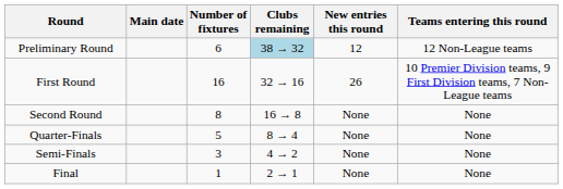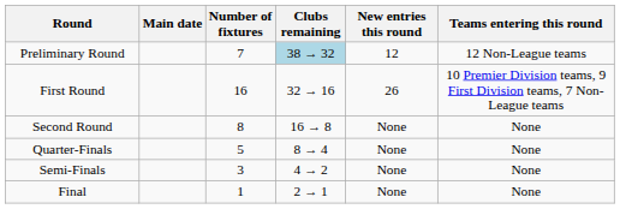 <table class="wikitable plainrowheaders" style="text-align:center">
 <tr>
 <th scope="col" style="width:150px">Round</th>
 <th>Main date</th>
 <th scope="col" style="width:75px">Number of fixtures</th>
 <th scope="col" style="width:75px">Clubs remaining</th>
 <th scope="col" style="width:100px">New entries this round</th>
 <th scope="col" style="width:200px">Teams entering this round</th>
 </tr>
 <tr>
 <td>Preliminary Round</td>
 <td></td>
-<td>6</td>
+<td>7</td>
 <td style="background: lightblue;">38 → 32</td>
 <td>12</td>
 <td>12 Non-League teams</td>
 </tr>
 <tr>
 <td>First Round</td>
 <td></td>
 <td>16</td>
 <td>32 → 16</td>
 <td>26</td>
 <td>10 <a href='#'>Premier Division</a> teams, 9 <a href='#'>First Division</a> teams, 7 Non-League teams</td>
 </tr>
 <tr>
 <td>Second Round</td>
 <td></td>
 <td>8</td>
 <td>16 → 8</td>
 <td>None</td>
 <td>None</td>
 </tr>
 <tr>
 <td>Quarter-Finals</td>
 <td></td>
 <td>5</td>
 <td>8 → 4</td>
 <td>None</td>
 <td>None</td>
 </tr>
 <tr>
 <td>Semi-Finals</td>
 <td></td>
 <td>3</td>
 <td>4 → 2</td>
 <td>None</td>
 <td>None</td>
 </tr>
 <tr>
 <td>Final</td>
 <td></td>
 <td>1</td>
 <td>2 → 1</td>
 <td>None</td>
 <td>None</td>
 </tr>
 </table>
